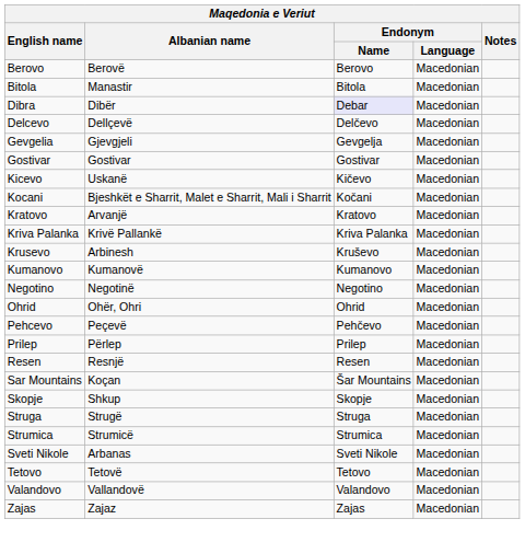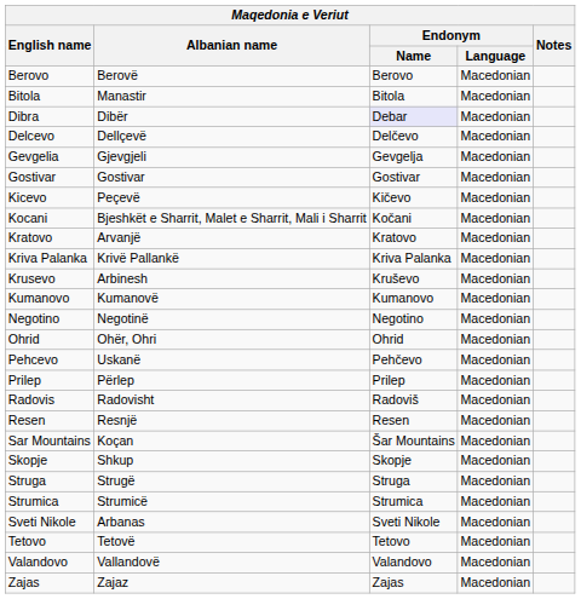 <table class="wikitable sortable">
 <tr>
 <th colspan="5"> <em>Maqedonia e Veriut</em></th>
 </tr>
 <tr>
 <th rowspan="2">English name</th>
 <th rowspan="2">Albanian name</th>
 <th colspan="2">Endonym</th>
 <th rowspan="2">Notes</th>
 </tr>
 <tr>
 <th>Name</th>
 <th>Language</th>
 </tr>
 <tr>
 <td>Berovo</td>
 <td>Berovë</td>
 <td>Berovo</td>
 <td>Macedonian</td>
 <td></td>
 </tr>
 <tr>
 <td>Bitola</td>
 <td>Manastir</td>
 <td>Bitola</td>
 <td>Macedonian</td>
 <td></td>
 </tr>
 <tr>
 <td>Dibra</td>
 <td>Dibër</td>
 <td style="background: lavender;">Debar</td>
 <td>Macedonian</td>
 <td></td>
 </tr>
 <tr>
 <td>Delcevo</td>
 <td>Dellçevë</td>
 <td>Delčevo</td>
 <td>Macedonian</td>
 <td></td>
 </tr>
 <tr>
 <td>Gevgelia</td>
 <td>Gjevgjeli</td>
 <td>Gevgelja</td>
 <td>Macedonian</td>
 <td></td>
 </tr>
 <tr>
 <td>Gostivar</td>
 <td>Gostivar</td>
 <td>Gostivar</td>
 <td>Macedonian</td>
 <td></td>
 </tr>
 <tr>
 <td>Kicevo</td>
-<td>Uskanë</td>
+<td>Peçevë</td>
 <td>Kičevo</td>
 <td>Macedonian</td>
 <td></td>
 </tr>
 <tr>
 <td>Kocani</td>
 <td>Bjeshkët e Sharrit, Malet e Sharrit, Mali i Sharrit</td>
 <td>Kočani</td>
 <td>Macedonian</td>
 <td></td>
 </tr>
 <tr>
 <td>Kratovo</td>
 <td>Arvanjë</td>
 <td>Kratovo</td>
 <td>Macedonian</td>
 <td></td>
 </tr>
 <tr>
 <td>Kriva Palanka</td>
 <td>Krivë Pallankë</td>
 <td>Kriva Palanka</td>
 <td>Macedonian</td>
 <td></td>
 </tr>
 <tr>
 <td>Krusevo</td>
 <td>Arbinesh</td>
 <td>Kruševo</td>
 <td>Macedonian</td>
 <td></td>
 </tr>
 <tr>
 <td>Kumanovo</td>
 <td>Kumanovë</td>
 <td>Kumanovo</td>
 <td>Macedonian</td>
 <td></td>
 </tr>
 <tr>
 <td>Negotino</td>
 <td>Negotinë</td>
 <td>Negotino</td>
 <td>Macedonian</td>
 <td></td>
 </tr>
 <tr>
 <td>Ohrid</td>
 <td>Ohër, Ohri</td>
 <td>Ohrid</td>
 <td>Macedonian</td>
 <td></td>
 </tr>
 <tr>
 <td>Pehcevo</td>
-<td>Peçevë</td>
+<td>Uskanë</td>
 <td>Pehčevo</td>
 <td>Macedonian</td>
 <td></td>
 </tr>
 <tr>
 <td>Prilep</td>
 <td>Përlep</td>
 <td>Prilep</td>
+<td>Macedonian</td>
+<td></td>
+</tr>
+<tr>
+<td>Radovis</td>
+<td>Radovisht</td>
+<td>Radoviš</td>
 <td>Macedonian</td>
 <td></td>
 </tr>
 <tr>
 <td>Resen</td>
 <td>Resnjë</td>
 <td>Resen</td>
 <td>Macedonian</td>
 <td></td>
 </tr>
 <tr>
 <td>Sar Mountains</td>
 <td>Koçan</td>
 <td>Šar Mountains</td>
 <td>Macedonian</td>
 <td></td>
 </tr>
 <tr>
 <td>Skopje</td>
 <td>Shkup</td>
 <td>Skopje</td>
 <td>Macedonian</td>
 <td></td>
 </tr>
 <tr>
 <td>Struga</td>
 <td>Strugë</td>
 <td>Struga</td>
 <td>Macedonian</td>
 <td></td>
 </tr>
 <tr>
 <td>Strumica</td>
 <td>Strumicë</td>
 <td>Strumica</td>
 <td>Macedonian</td>
 <td></td>
 </tr>
 <tr>
 <td>Sveti Nikole</td>
 <td>Arbanas</td>
 <td>Sveti Nikole</td>
 <td>Macedonian</td>
 <td></td>
 </tr>
 <tr>
 <td>Tetovo</td>
 <td>Tetovë</td>
 <td>Tetovo</td>
 <td>Macedonian</td>
 <td></td>
 </tr>
 <tr>
 <td>Valandovo</td>
 <td>Vallandovë</td>
 <td>Valandovo</td>
 <td>Macedonian</td>
 <td></td>
 </tr>
 <tr>
 <td>Zajas</td>
 <td>Zajaz</td>
 <td>Zajas</td>
 <td>Macedonian</td>
 <td></td>
 </tr>
 </table>
